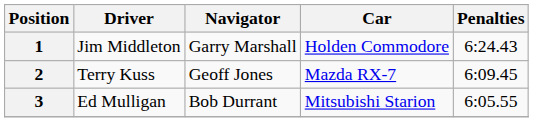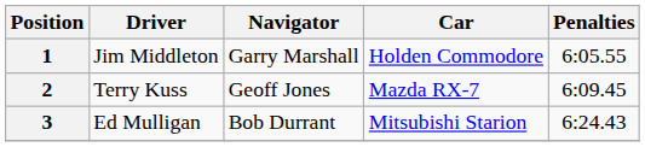 <table class="wikitable" border="1">
 <tr>
 <th>Position</th>
 <th>Driver</th>
 <th>Navigator</th>
 <th>Car</th>
 <th>Penalties</th>
 </tr>
 <tr>
 <th>1</th>
 <td>Jim Middleton</td>
 <td>Garry Marshall</td>
 <td><a href='#'>Holden Commodore</a></td>
-<td align="center">6:24.43</td>
+<td align="center">6:05.55</td>
 </tr>
 <tr>
 <th>2</th>
 <td>Terry Kuss</td>
 <td>Geoff Jones</td>
 <td><a href='#'>Mazda RX-7</a></td>
 <td align="center">6:09.45</td>
 </tr>
 <tr>
 <th>3</th>
 <td>Ed Mulligan</td>
 <td>Bob Durrant</td>
 <td><a href='#'>Mitsubishi Starion</a></td>
-<td align="center">6:05.55</td>
+<td align="center">6:24.43</td>
 </tr>
 <tr>
 </tr>
 </table>
